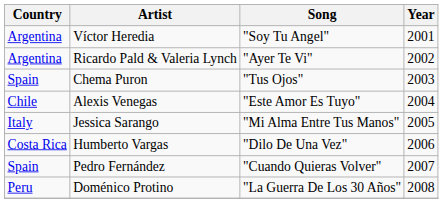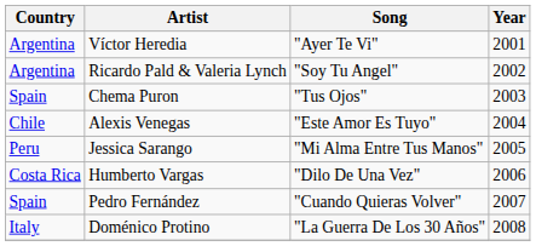 <table class="wikitable">
 <tr>
 <th>Country</th>
 <th>Artist</th>
 <th>Song</th>
 <th>Year</th>
 </tr>
 <tr>
 <td><a href='#'>Argentina</a></td>
 <td>Víctor Heredia</td>
-<td>"Soy Tu Angel"</td>
+<td>"Ayer Te Vi"</td>
 <td>2001</td>
 </tr>
 <tr>
 <td><a href='#'>Argentina</a></td>
 <td>Ricardo Pald & Valeria Lynch</td>
-<td>"Ayer Te Vi"</td>
+<td>"Soy Tu Angel"</td>
 <td>2002</td>
 </tr>
 <tr>
 <td><a href='#'>Spain</a></td>
 <td>Chema Puron</td>
 <td>"Tus Ojos"</td>
 <td>2003</td>
 </tr>
 <tr>
 <td><a href='#'>Chile</a></td>
 <td>Alexis Venegas</td>
 <td>"Este Amor Es Tuyo"</td>
 <td>2004</td>
 </tr>
 <tr>
-<td><a href='#'>Italy</a></td>
+<td><a href='#'>Peru</a></td>
 <td>Jessica Sarango</td>
 <td>"Mi Alma Entre Tus Manos"</td>
 <td>2005</td>
 </tr>
 <tr>
 <td><a href='#'>Costa Rica</a></td>
 <td>Humberto Vargas</td>
 <td>"Dilo De Una Vez"</td>
 <td>2006</td>
 </tr>
 <tr>
 <td><a href='#'>Spain</a></td>
 <td>Pedro Fernández</td>
 <td>"Cuando Quieras Volver"</td>
 <td>2007</td>
 </tr>
 <tr>
-<td><a href='#'>Peru</a></td>
+<td><a href='#'>Italy</a></td>
 <td>Doménico Protino</td>
 <td>"La Guerra De Los 30 Años"</td>
 <td>2008</td>
 </tr>
 <tr>
 </tr>
 </table>
